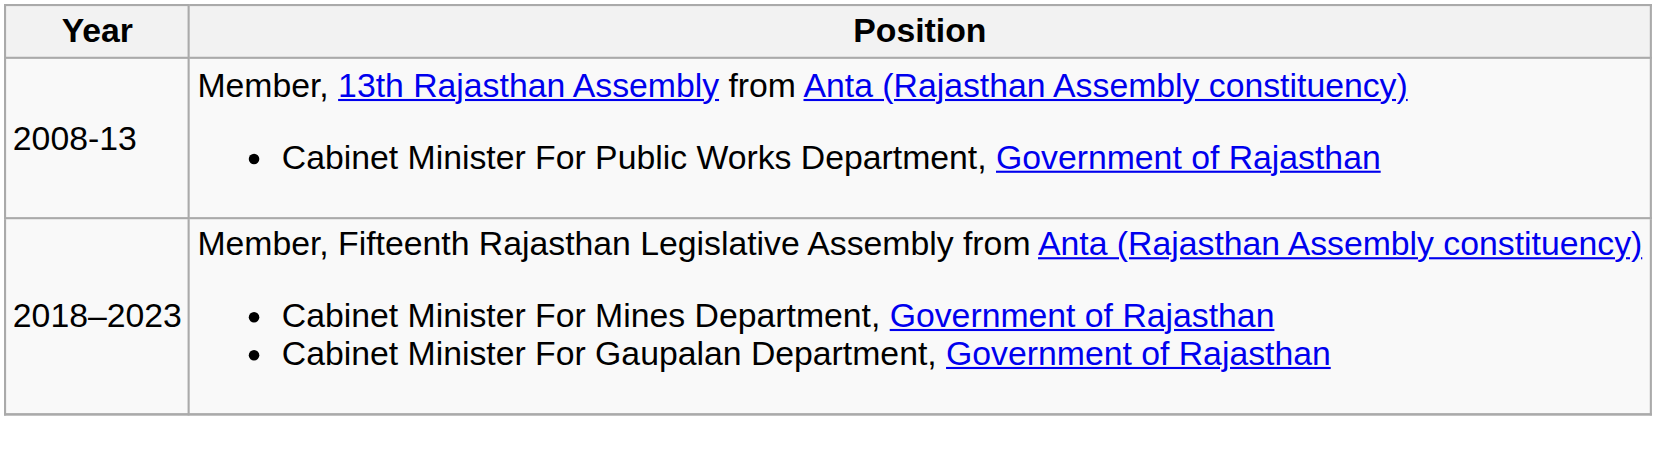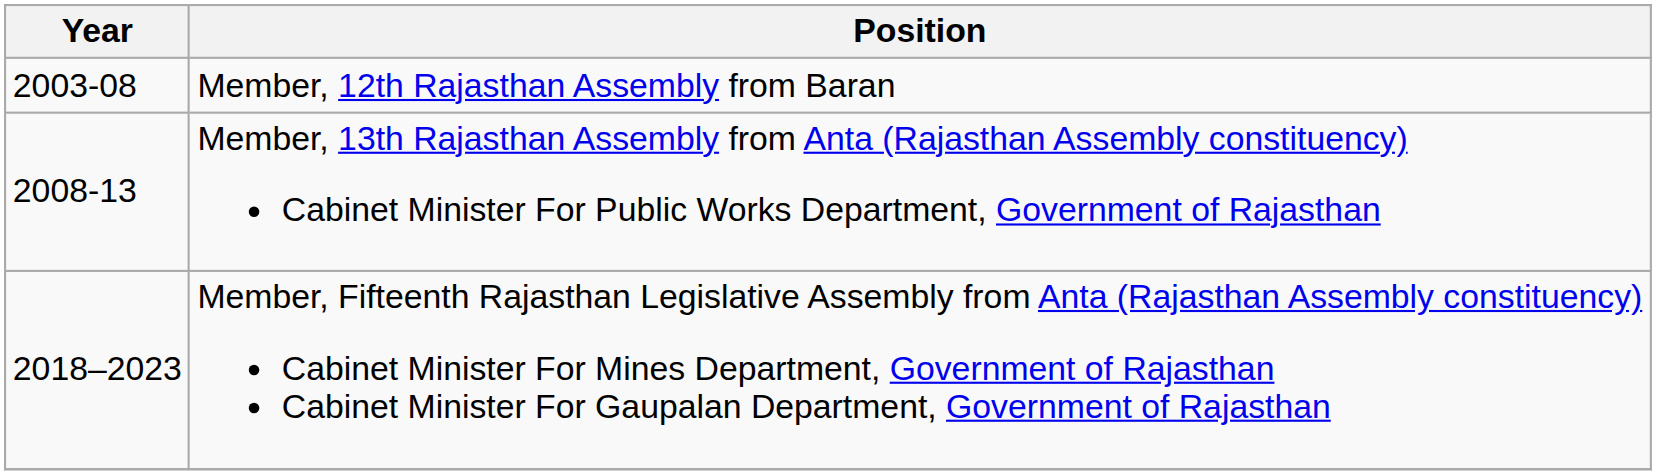 <table class="wikitable">
 <tr>
 <th>Year</th>
 <th>Position</th>
+</tr>
+<tr>
+<td>2003-08</td>
+<td>Member, <a href='#'>12th Rajasthan Assembly</a> from Baran</td>
 </tr>
 <tr>
 <td>2008-13</td>
 <td>Member, <a href='#'>13th Rajasthan Assembly</a> from <a href='#'>Anta (Rajasthan Assembly constituency)</a><br><ul><li>Cabinet Minister For Public Works Department, <a href='#'>Government of Rajasthan</a></li></ul></td>
 </tr>
 <tr>
 <td>2018–2023</td>
 <td>Member, Fifteenth Rajasthan Legislative Assembly from <a href='#'>Anta (Rajasthan Assembly constituency)</a><br><ul><li>Cabinet Minister For Mines Department, <a href='#'>Government of Rajasthan</a></li><li>Cabinet Minister For Gaupalan Department, <a href='#'>Government of Rajasthan</a></li></ul></td>
 </tr>
 <tr>
 </tr>
 </table>
